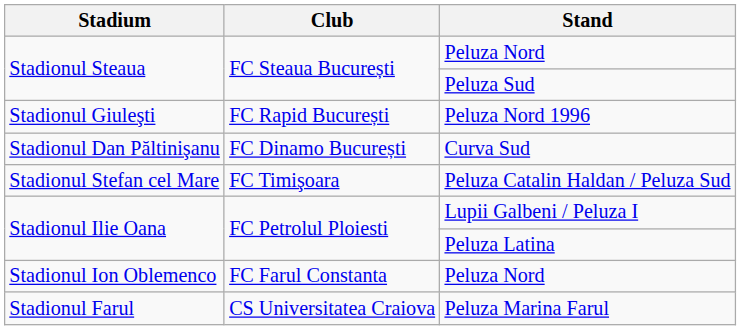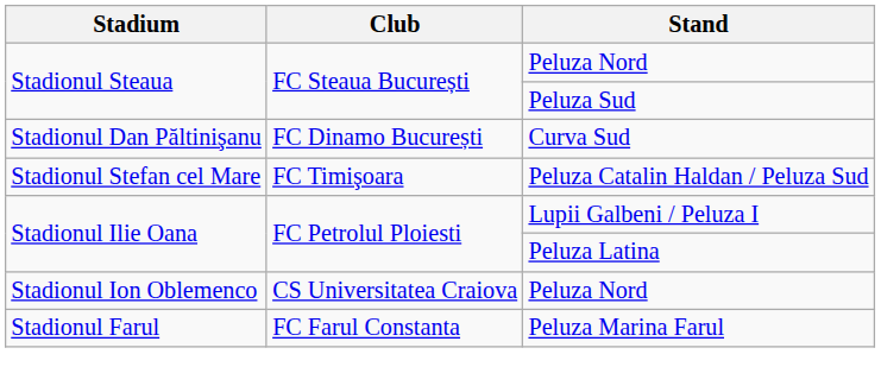 <table class="wikitable">
 <tr>
 <th>Stadium</th>
 <th>Club</th>
 <th>Stand</th>
 </tr>
 <tr>
 <td rowspan="2" style="text-align:left;"><a href='#'>Stadionul Steaua</a></td>
 <td rowspan="2"><a href='#'>FC Steaua București</a></td>
 <td><a href='#'>Peluza Nord</a></td>
 </tr>
 <tr>
 <td><a href='#'>Peluza Sud</a></td>
-</tr>
-<tr>
-<td style="text-align:left;"><a href='#'>Stadionul Giuleşti</a></td>
-<td><a href='#'>FC Rapid București</a></td>
-<td><a href='#'>Peluza Nord 1996</a></td>
 </tr>
 <tr>
 <td style="text-align:left;"><a href='#'>Stadionul Dan Păltinişanu</a></td>
 <td><a href='#'>FC Dinamo București</a></td>
 <td><a href='#'>Curva Sud</a></td>
 </tr>
 <tr>
 <td style="text-align:left;"><a href='#'>Stadionul Stefan cel Mare</a></td>
 <td><a href='#'>FC Timişoara</a></td>
 <td><a href='#'>Peluza Catalin Haldan / Peluza Sud</a></td>
 </tr>
 <tr>
 <td rowspan="2" style="text-align:left;"><a href='#'>Stadionul Ilie Oana</a></td>
 <td rowspan="2"><a href='#'>FC Petrolul Ploiesti</a></td>
 <td><a href='#'>Lupii Galbeni / Peluza I</a></td>
 </tr>
 <tr>
 <td><a href='#'>Peluza Latina</a></td>
 </tr>
 <tr>
 <td style="text-align:left;"><a href='#'>Stadionul Ion Oblemenco</a></td>
-<td><a href='#'>FC Farul Constanta</a></td>
+<td><a href='#'>CS Universitatea Craiova</a></td>
 <td><a href='#'>Peluza Nord</a></td>
 </tr>
 <tr>
 <td style="text-align:left;"><a href='#'>Stadionul Farul</a></td>
-<td><a href='#'>CS Universitatea Craiova</a></td>
+<td><a href='#'>FC Farul Constanta</a></td>
 <td><a href='#'>Peluza Marina Farul</a></td>
 </tr>
 </table>
